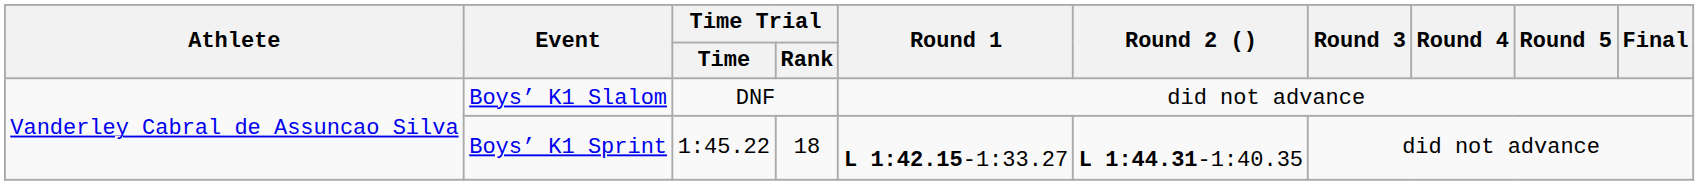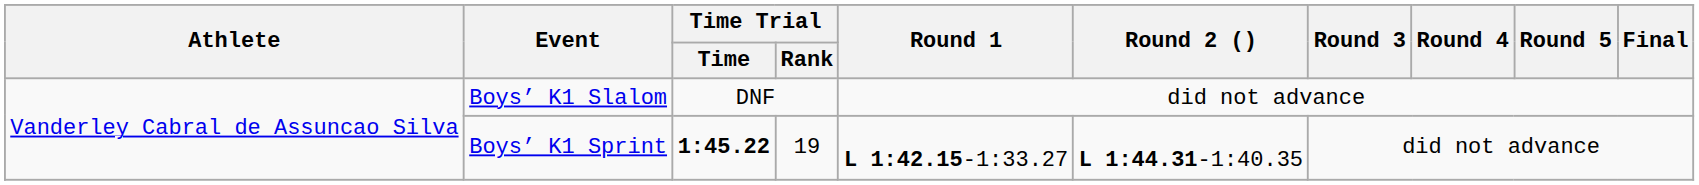 <table class="wikitable" border="1" style="font-size:90%">
 <tr>
 <th rowspan=2>Athlete</th>
 <th rowspan=2>Event</th>
 <th colspan=2>Time Trial</th>
 <th rowspan=2>Round 1</th>
 <th rowspan=2>Round 2 ()</th>
 <th rowspan=2>Round 3</th>
 <th rowspan=2>Round 4</th>
 <th rowspan=2>Round 5</th>
 <th rowspan=2>Final</th>
 </tr>
 <tr>
 <th>Time</th>
 <th>Rank</th>
 </tr>
 <tr>
 <td rowspan=2><a href='#'>Vanderley Cabral de Assuncao Silva</a></td>
 <td><a href='#'>Boys’ K1 Slalom</a></td>
 <td align=center colspan=2>DNF</td>
 <td align=center colspan=6>did not advance</td>
 </tr>
 <tr>
 <td><a href='#'>Boys’ K1 Sprint</a></td>
-<td align=center>1:45.22</td>
-<td align=center>18</td>
+<td align=center><strong>1:45.22</strong></td>
+<td align=center>19</td>
 <td align=center><br><strong>L</strong> <strong>1:42.15</strong>-1:33.27</td>
 <td align=center><br><strong>L</strong> <strong>1:44.31</strong>-1:40.35</td>
 <td align=center colspan=4>did not advance</td>
 </tr>
 </table>
